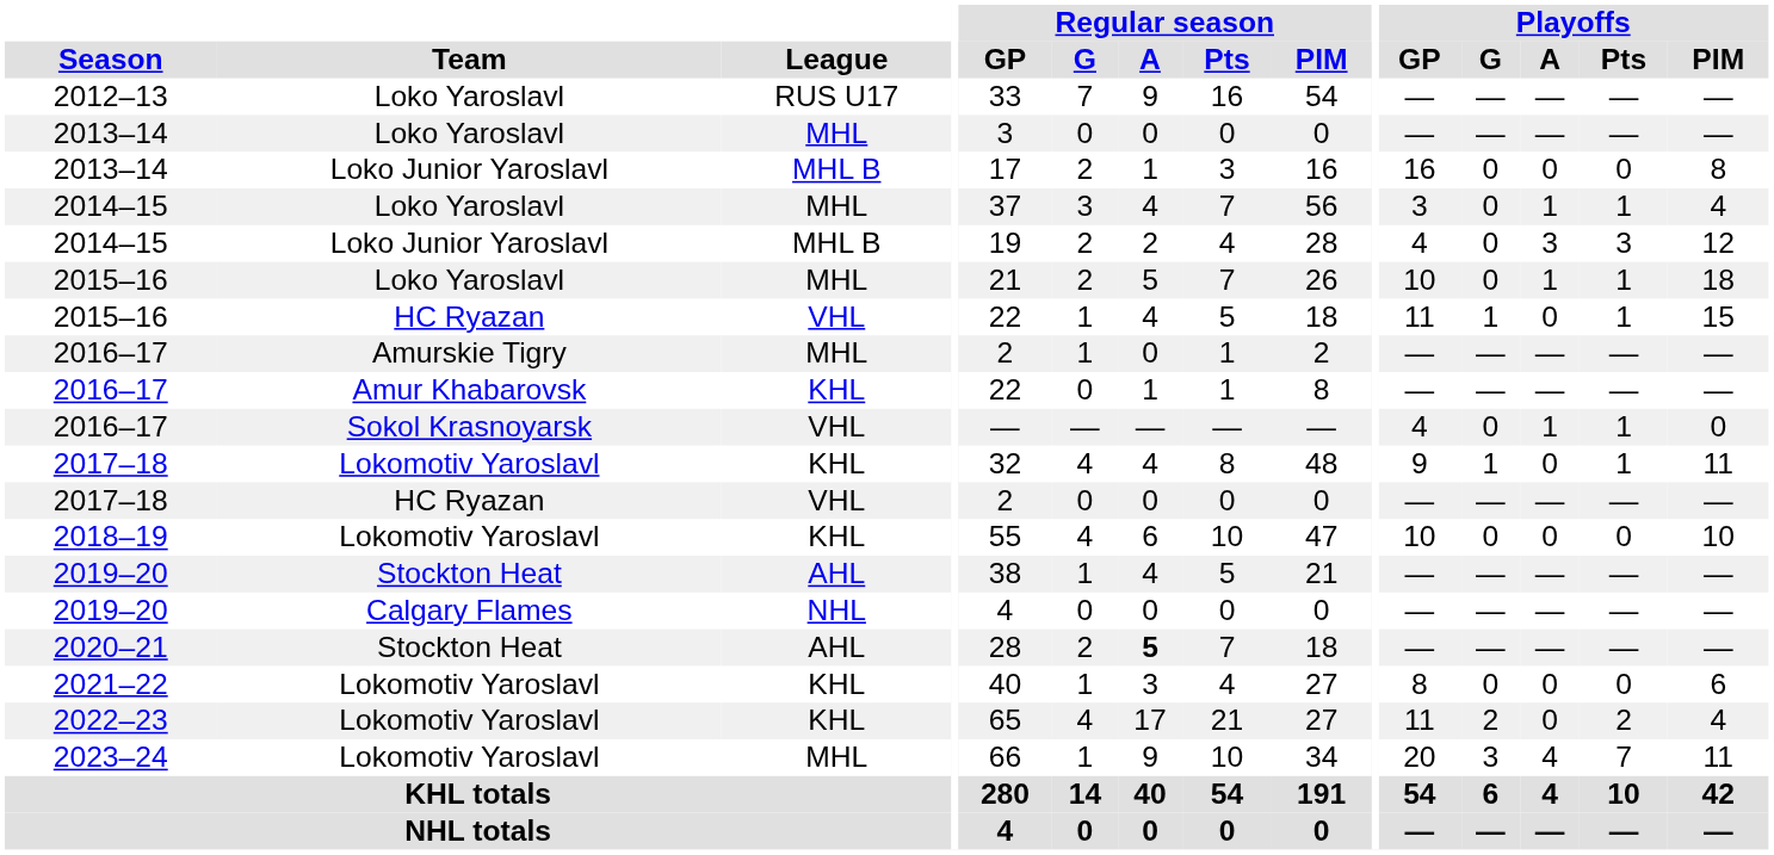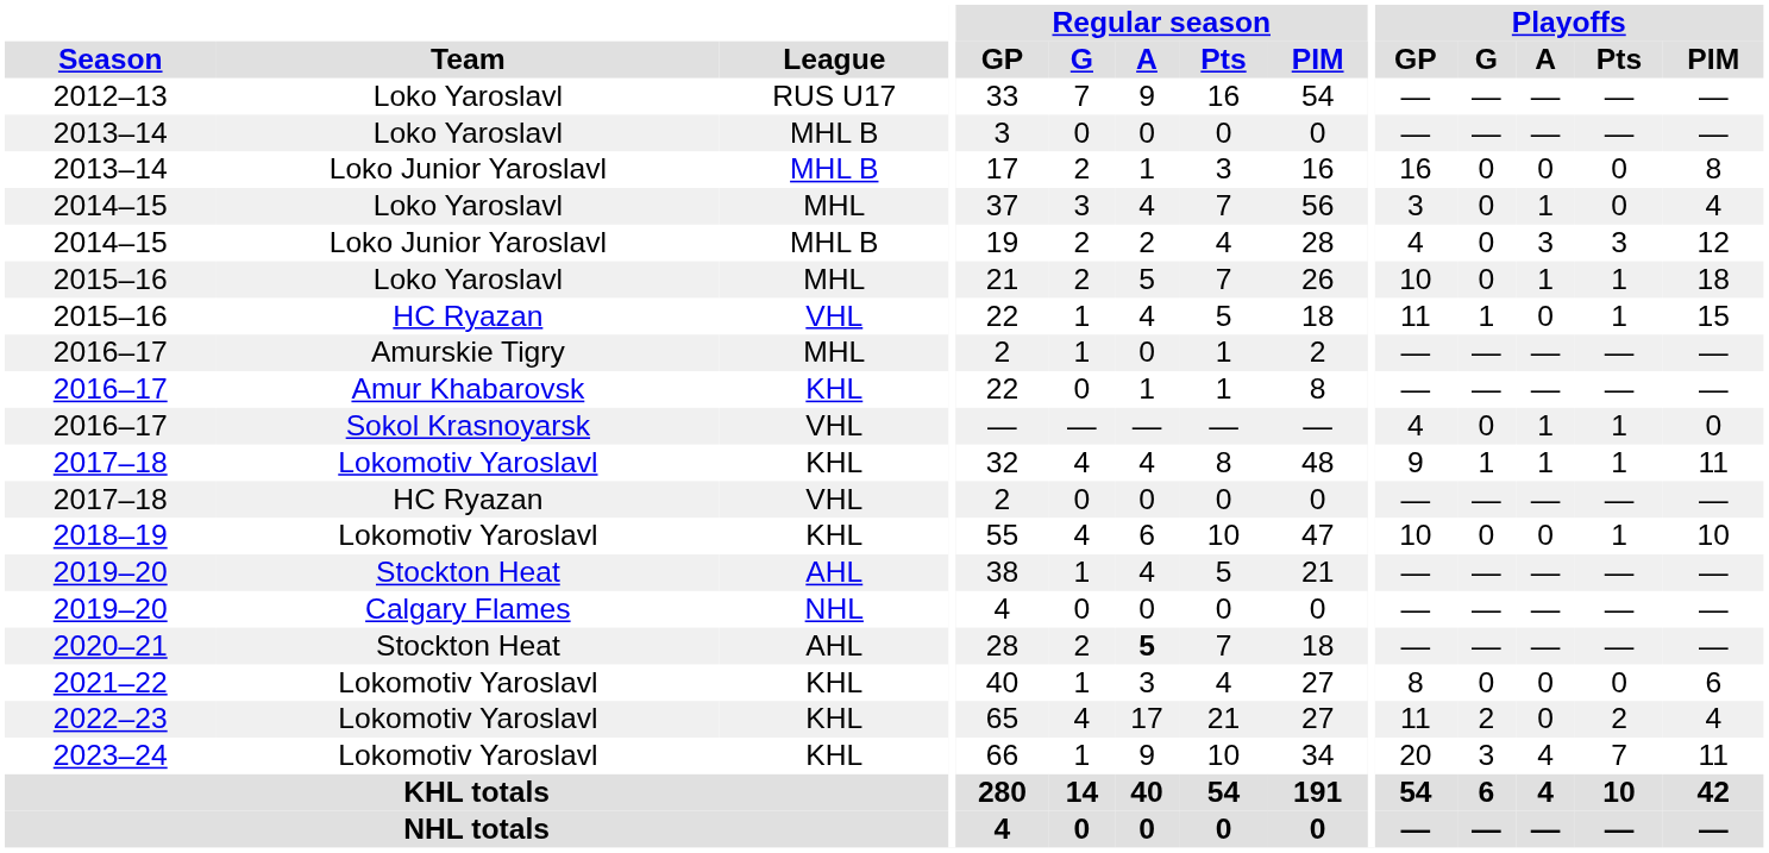 <table border="0" cellpadding="1" cellspacing="0" style="text-align:center; width:60em">
 <tr bgcolor="#e0e0e0">
 <th colspan="3" bgcolor="#ffffff"></th>
 <th rowspan="100" bgcolor="#ffffff"></th>
 <th colspan="5"><a href='#'>Regular season</a></th>
 <th rowspan="100" bgcolor="#ffffff"></th>
 <th colspan="5"><a href='#'>Playoffs</a></th>
 </tr>
 <tr bgcolor="#e0e0e0">
 <th><a href='#'>Season</a></th>
 <th>Team</th>
 <th>League</th>
 <th>GP</th>
 <th><a href='#'>G</a></th>
 <th><a href='#'>A</a></th>
 <th><a href='#'>Pts</a></th>
 <th><a href='#'>PIM</a></th>
 <th>GP</th>
 <th>G</th>
 <th>A</th>
 <th>Pts</th>
 <th>PIM</th>
 </tr>
 <tr>
 <td>2012–13</td>
 <td>Loko Yaroslavl</td>
 <td>RUS U17</td>
 <td>33</td>
 <td>7</td>
 <td>9</td>
 <td>16</td>
 <td>54</td>
 <td>—</td>
 <td>—</td>
 <td>—</td>
 <td>—</td>
 <td>—</td>
 </tr>
 <tr bgcolor="#f0f0f0">
 <td>2013–14</td>
 <td>Loko Yaroslavl</td>
-<td><a href='#'>MHL</a></td>
+<td>MHL B</td>
 <td>3</td>
 <td>0</td>
 <td>0</td>
 <td>0</td>
 <td>0</td>
 <td>—</td>
 <td>—</td>
 <td>—</td>
 <td>—</td>
 <td>—</td>
 </tr>
 <tr>
 <td>2013–14</td>
 <td>Loko Junior Yaroslavl</td>
 <td><a href='#'>MHL B</a></td>
 <td>17</td>
 <td>2</td>
 <td>1</td>
 <td>3</td>
 <td>16</td>
 <td>16</td>
 <td>0</td>
 <td>0</td>
 <td>0</td>
 <td>8</td>
 </tr>
 <tr bgcolor="#f0f0f0">
 <td>2014–15</td>
 <td>Loko Yaroslavl</td>
 <td>MHL</td>
 <td>37</td>
 <td>3</td>
 <td>4</td>
 <td>7</td>
 <td>56</td>
 <td>3</td>
 <td>0</td>
 <td>1</td>
-<td>1</td>
+<td>0</td>
 <td>4</td>
 </tr>
 <tr>
 <td>2014–15</td>
 <td>Loko Junior Yaroslavl</td>
 <td>MHL B</td>
 <td>19</td>
 <td>2</td>
 <td>2</td>
 <td>4</td>
 <td>28</td>
 <td>4</td>
 <td>0</td>
 <td>3</td>
 <td>3</td>
 <td>12</td>
 </tr>
 <tr bgcolor="#f0f0f0">
 <td>2015–16</td>
 <td>Loko Yaroslavl</td>
 <td>MHL</td>
 <td>21</td>
 <td>2</td>
 <td>5</td>
 <td>7</td>
 <td>26</td>
 <td>10</td>
 <td>0</td>
 <td>1</td>
 <td>1</td>
 <td>18</td>
 </tr>
 <tr>
 <td>2015–16</td>
 <td><a href='#'>HC Ryazan</a></td>
 <td><a href='#'>VHL</a></td>
 <td>22</td>
 <td>1</td>
 <td>4</td>
 <td>5</td>
 <td>18</td>
 <td>11</td>
 <td>1</td>
 <td>0</td>
 <td>1</td>
 <td>15</td>
 </tr>
 <tr bgcolor="#f0f0f0">
 <td>2016–17</td>
 <td>Amurskie Tigry</td>
 <td>MHL</td>
 <td>2</td>
 <td>1</td>
 <td>0</td>
 <td>1</td>
 <td>2</td>
 <td>—</td>
 <td>—</td>
 <td>—</td>
 <td>—</td>
 <td>—</td>
 </tr>
 <tr>
 <td><a href='#'>2016–17</a></td>
 <td><a href='#'>Amur Khabarovsk</a></td>
 <td><a href='#'>KHL</a></td>
 <td>22</td>
 <td>0</td>
 <td>1</td>
 <td>1</td>
 <td>8</td>
 <td>—</td>
 <td>—</td>
 <td>—</td>
 <td>—</td>
 <td>—</td>
 </tr>
 <tr bgcolor="#f0f0f0">
 <td>2016–17</td>
 <td><a href='#'>Sokol Krasnoyarsk</a></td>
 <td>VHL</td>
 <td>—</td>
 <td>—</td>
 <td>—</td>
 <td>—</td>
 <td>—</td>
 <td>4</td>
 <td>0</td>
 <td>1</td>
 <td>1</td>
 <td>0</td>
 </tr>
 <tr>
 <td><a href='#'>2017–18</a></td>
 <td><a href='#'>Lokomotiv Yaroslavl</a></td>
 <td>KHL</td>
 <td>32</td>
 <td>4</td>
 <td>4</td>
 <td>8</td>
 <td>48</td>
 <td>9</td>
 <td>1</td>
-<td>0</td>
+<td>1</td>
 <td>1</td>
 <td>11</td>
 </tr>
 <tr bgcolor="#f0f0f0">
 <td>2017–18</td>
 <td>HC Ryazan</td>
 <td>VHL</td>
 <td>2</td>
 <td>0</td>
 <td>0</td>
 <td>0</td>
 <td>0</td>
 <td>—</td>
 <td>—</td>
 <td>—</td>
 <td>—</td>
 <td>—</td>
 </tr>
 <tr>
 <td><a href='#'>2018–19</a></td>
 <td>Lokomotiv Yaroslavl</td>
 <td>KHL</td>
 <td>55</td>
 <td>4</td>
 <td>6</td>
 <td>10</td>
 <td>47</td>
 <td>10</td>
 <td>0</td>
 <td>0</td>
-<td>0</td>
+<td>1</td>
 <td>10</td>
 </tr>
 <tr bgcolor="#f0f0f0">
 <td><a href='#'>2019–20</a></td>
 <td><a href='#'>Stockton Heat</a></td>
 <td><a href='#'>AHL</a></td>
 <td>38</td>
 <td>1</td>
 <td>4</td>
 <td>5</td>
 <td>21</td>
 <td>—</td>
 <td>—</td>
 <td>—</td>
 <td>—</td>
 <td>—</td>
 </tr>
 <tr>
 <td><a href='#'>2019–20</a></td>
 <td><a href='#'>Calgary Flames</a></td>
 <td><a href='#'>NHL</a></td>
 <td>4</td>
 <td>0</td>
 <td>0</td>
 <td>0</td>
 <td>0</td>
 <td>—</td>
 <td>—</td>
 <td>—</td>
 <td>—</td>
 <td>—</td>
 </tr>
 <tr bgcolor="#f0f0f0">
 <td><a href='#'>2020–21</a></td>
 <td>Stockton Heat</td>
 <td>AHL</td>
 <td>28</td>
 <td>2</td>
 <td><strong>5</strong></td>
 <td>7</td>
 <td>18</td>
 <td>—</td>
 <td>—</td>
 <td>—</td>
 <td>—</td>
 <td>—</td>
 </tr>
 <tr>
 <td><a href='#'>2021–22</a></td>
 <td>Lokomotiv Yaroslavl</td>
 <td>KHL</td>
 <td>40</td>
 <td>1</td>
 <td>3</td>
 <td>4</td>
 <td>27</td>
 <td>8</td>
 <td>0</td>
 <td>0</td>
 <td>0</td>
 <td>6</td>
 </tr>
 <tr bgcolor="#f0f0f0">
 <td><a href='#'>2022–23</a></td>
 <td>Lokomotiv Yaroslavl</td>
 <td>KHL</td>
 <td>65</td>
 <td>4</td>
 <td>17</td>
 <td>21</td>
 <td>27</td>
 <td>11</td>
 <td>2</td>
 <td>0</td>
 <td>2</td>
 <td>4</td>
 </tr>
 <tr>
 <td><a href='#'>2023–24</a></td>
 <td>Lokomotiv Yaroslavl</td>
-<td>MHL</td>
+<td>KHL</td>
 <td>66</td>
 <td>1</td>
 <td>9</td>
 <td>10</td>
 <td>34</td>
 <td>20</td>
 <td>3</td>
 <td>4</td>
 <td>7</td>
 <td>11</td>
 </tr>
 <tr bgcolor="#e0e0e0">
 <th colspan="3">KHL totals</th>
 <th>280</th>
 <th>14</th>
 <th>40</th>
 <th>54</th>
 <th>191</th>
 <th>54</th>
 <th>6</th>
 <th>4</th>
 <th>10</th>
 <th>42</th>
 </tr>
 <tr bgcolor="#e0e0e0">
 <th colspan="3">NHL totals</th>
 <th>4</th>
 <th>0</th>
 <th>0</th>
 <th>0</th>
 <th>0</th>
 <th>—</th>
 <th>—</th>
 <th>—</th>
 <th>—</th>
 <th>—</th>
 </tr>
 </table>
